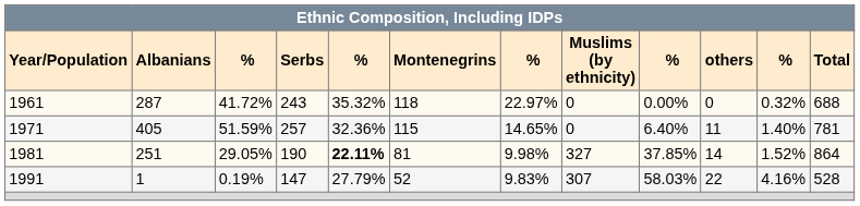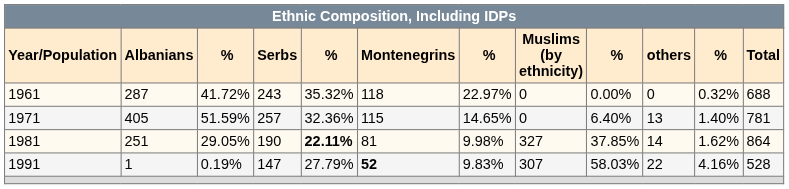 <table border="2" cellspacing="0" cellpadding="3" rules="all" width="60%" style="clear:all; margin:5px 0 0em 0em; border-style: solid; border-width: 1px; border-collapse:collapse; font-size:85%; empty-cells:show">
 <tr>
 <td colspan="14" align=center style="background:#778899; color:white"><strong>Ethnic Composition, Including IDPs</strong></td>
 </tr>
 <tr>
 </tr>
 <tr bgcolor="#FFEBCD">
 <th>Year/Population</th>
 <th>Albanians</th>
 <th> %</th>
 <th>Serbs</th>
 <th> %</th>
 <th>Montenegrins</th>
 <th> %</th>
 <th>Muslims (by ethnicity)</th>
 <th> %</th>
 <th>others</th>
 <th> %</th>
 <th>Total</th>
 </tr>
 <tr bgcolor="#fffaf0">
 <td>1961</td>
 <td>287</td>
 <td>41.72%</td>
 <td>243</td>
 <td>35.32%</td>
 <td>118</td>
 <td>22.97%</td>
 <td>0</td>
 <td>0.00%</td>
 <td>0</td>
 <td>0.32%</td>
 <td>688</td>
 </tr>
 <tr bgcolor="#f5f5f5">
 <td>1971</td>
 <td>405</td>
 <td>51.59%</td>
 <td>257</td>
 <td>32.36%</td>
 <td>115</td>
 <td>14.65%</td>
 <td>0</td>
 <td>6.40%</td>
-<td>11</td>
+<td>13</td>
 <td>1.40%</td>
 <td>781</td>
 </tr>
 <tr bgcolor="#fffaf0">
 <td>1981</td>
 <td>251</td>
 <td>29.05%</td>
 <td>190</td>
 <td><strong>22.11%</strong></td>
 <td>81</td>
 <td>9.98%</td>
 <td>327</td>
 <td>37.85%</td>
 <td>14</td>
-<td>1.52%</td>
+<td>1.62%</td>
 <td>864</td>
 </tr>
 <tr bgcolor="#f5f5f5">
 <td>1991</td>
 <td>1</td>
 <td>0.19%</td>
 <td>147</td>
 <td>27.79%</td>
-<td>52</td>
+<td><strong>52</strong></td>
 <td>9.83%</td>
 <td>307</td>
 <td>58.03%</td>
 <td>22</td>
 <td>4.16%</td>
 <td>528</td>
 </tr>
 <tr>
 <td colspan="14" align=center style="background:#dcdcdc;"><small></small></td>
 </tr>
 </table>
